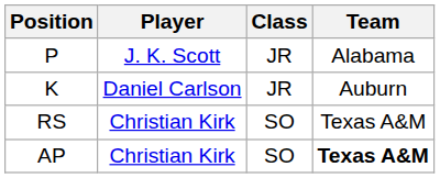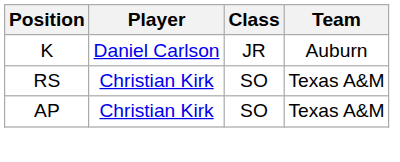 <table class="wikitable sortable">
 <tr>
 <th>Position</th>
 <th>Player</th>
 <th>Class</th>
 <th>Team</th>
-</tr>
-<tr style="text-align:center;">
-<td style="background:white">P</td>
-<td style="background:white"><a href='#'>J. K. Scott</a></td>
-<td style="background:white">JR</td>
-<td style="background:white">Alabama</td>
 </tr>
 <tr style="text-align:center;">
 <td style="background:white">K</td>
 <td style="background:white"><a href='#'>Daniel Carlson</a></td>
 <td style="background:white">JR</td>
 <td style="background:white">Auburn</td>
 </tr>
 <tr style="text-align:center;">
 <td style="background:white">RS</td>
 <td style="background:white"><a href='#'>Christian Kirk</a></td>
 <td style="background:white">SO</td>
 <td style="background:white">Texas A&M</td>
 </tr>
 <tr style="text-align:center;">
 <td style="background:white">AP</td>
 <td style="background:white"><a href='#'>Christian Kirk</a></td>
 <td style="background:white">SO</td>
-<td style="background:white"><strong>Texas A&M</strong></td>
+<td style="background:white">Texas A&M</td>
 </tr>
 </table>
